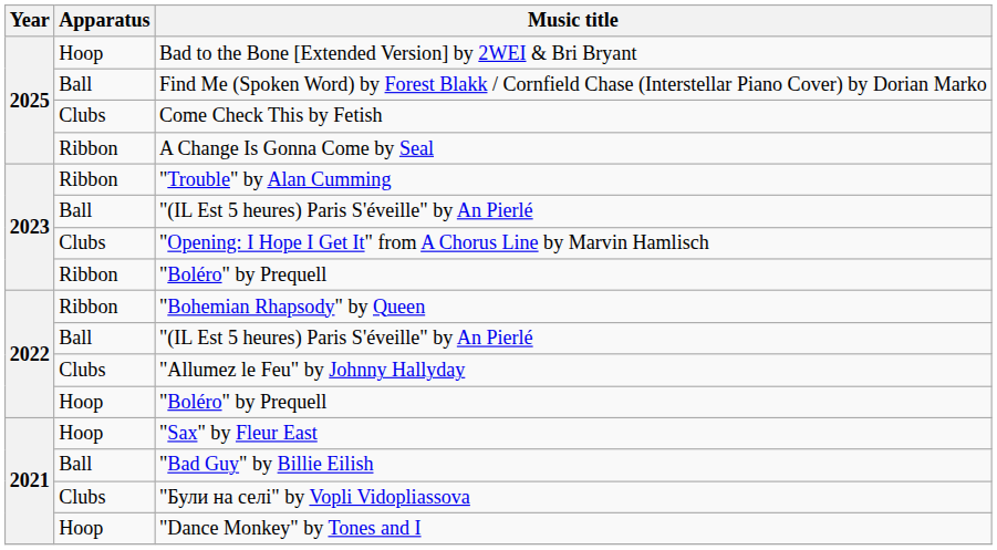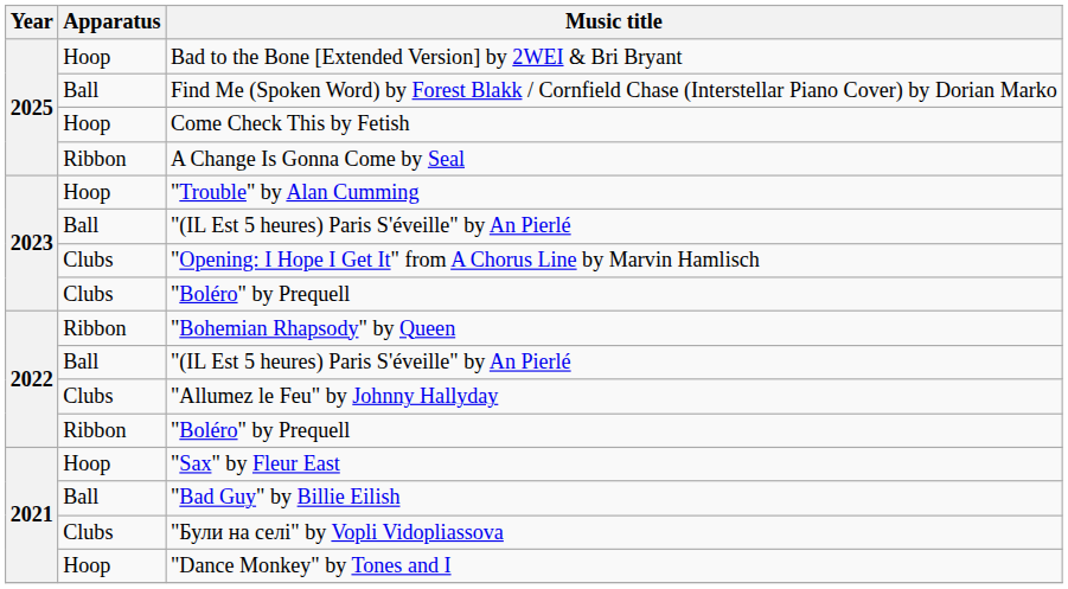 <table class="wikitable plainrowheaders">
 <tr>
 <th scope=col>Year</th>
 <th scope=col>Apparatus</th>
 <th scope=col>Music title</th>
 </tr>
 <tr>
 <th scope=row rowspan=4>2025</th>
 <td>Hoop</td>
 <td>Bad to the Bone [Extended Version] by <a href='#'>2WEI</a> & Bri Bryant</td>
 </tr>
 <tr>
 <td>Ball</td>
 <td>Find Me (Spoken Word) by <a href='#'>Forest Blakk</a> / Cornfield Chase (Interstellar Piano Cover) by Dorian Marko</td>
 </tr>
 <tr>
-<td>Clubs</td>
+<td>Hoop</td>
 <td>Come Check This by Fetish</td>
 </tr>
 <tr>
 <td>Ribbon</td>
 <td>A Change Is Gonna Come by <a href='#'>Seal</a></td>
 </tr>
 <tr>
 <th scope=row rowspan=4>2023</th>
-<td>Ribbon</td>
+<td>Hoop</td>
 <td>"<a href='#'>Trouble</a>" by <a href='#'>Alan Cumming</a></td>
 </tr>
 <tr>
 <td>Ball</td>
 <td>"(IL Est 5 heures) Paris S'éveille" by <a href='#'>An Pierlé</a></td>
 </tr>
 <tr>
 <td>Clubs</td>
 <td>"<a href='#'>Opening: I Hope I Get It</a>" from <a href='#'>A Chorus Line</a> by Marvin Hamlisch</td>
 </tr>
 <tr>
-<td>Ribbon</td>
+<td>Clubs</td>
 <td>"<a href='#'>Boléro</a>" by Prequell</td>
 </tr>
 <tr>
 <th scope=row rowspan=4>2022</th>
 <td>Ribbon</td>
 <td>"<a href='#'>Bohemian Rhapsody</a>" by <a href='#'>Queen</a></td>
 </tr>
 <tr>
 <td>Ball</td>
 <td>"(IL Est 5 heures) Paris S'éveille" by <a href='#'>An Pierlé</a></td>
 </tr>
 <tr>
 <td>Clubs</td>
 <td>"Allumez le Feu" by <a href='#'>Johnny Hallyday</a></td>
 </tr>
 <tr>
-<td>Hoop</td>
+<td>Ribbon</td>
 <td>"<a href='#'>Boléro</a>" by Prequell</td>
 </tr>
 <tr>
 <th scope=row rowspan=4>2021</th>
 <td>Hoop</td>
 <td>"<a href='#'>Sax</a>" by <a href='#'>Fleur East</a></td>
 </tr>
 <tr>
 <td>Ball</td>
 <td>"<a href='#'>Bad Guy</a>" by <a href='#'>Billie Eilish</a></td>
 </tr>
 <tr>
 <td>Clubs</td>
 <td>"Були на селі" by <a href='#'>Vopli Vidopliassova</a></td>
 </tr>
 <tr>
 <td>Hoop</td>
 <td>"Dance Monkey" by <a href='#'>Tones and I</a></td>
 </tr>
 <tr>
 </tr>
 </table>
